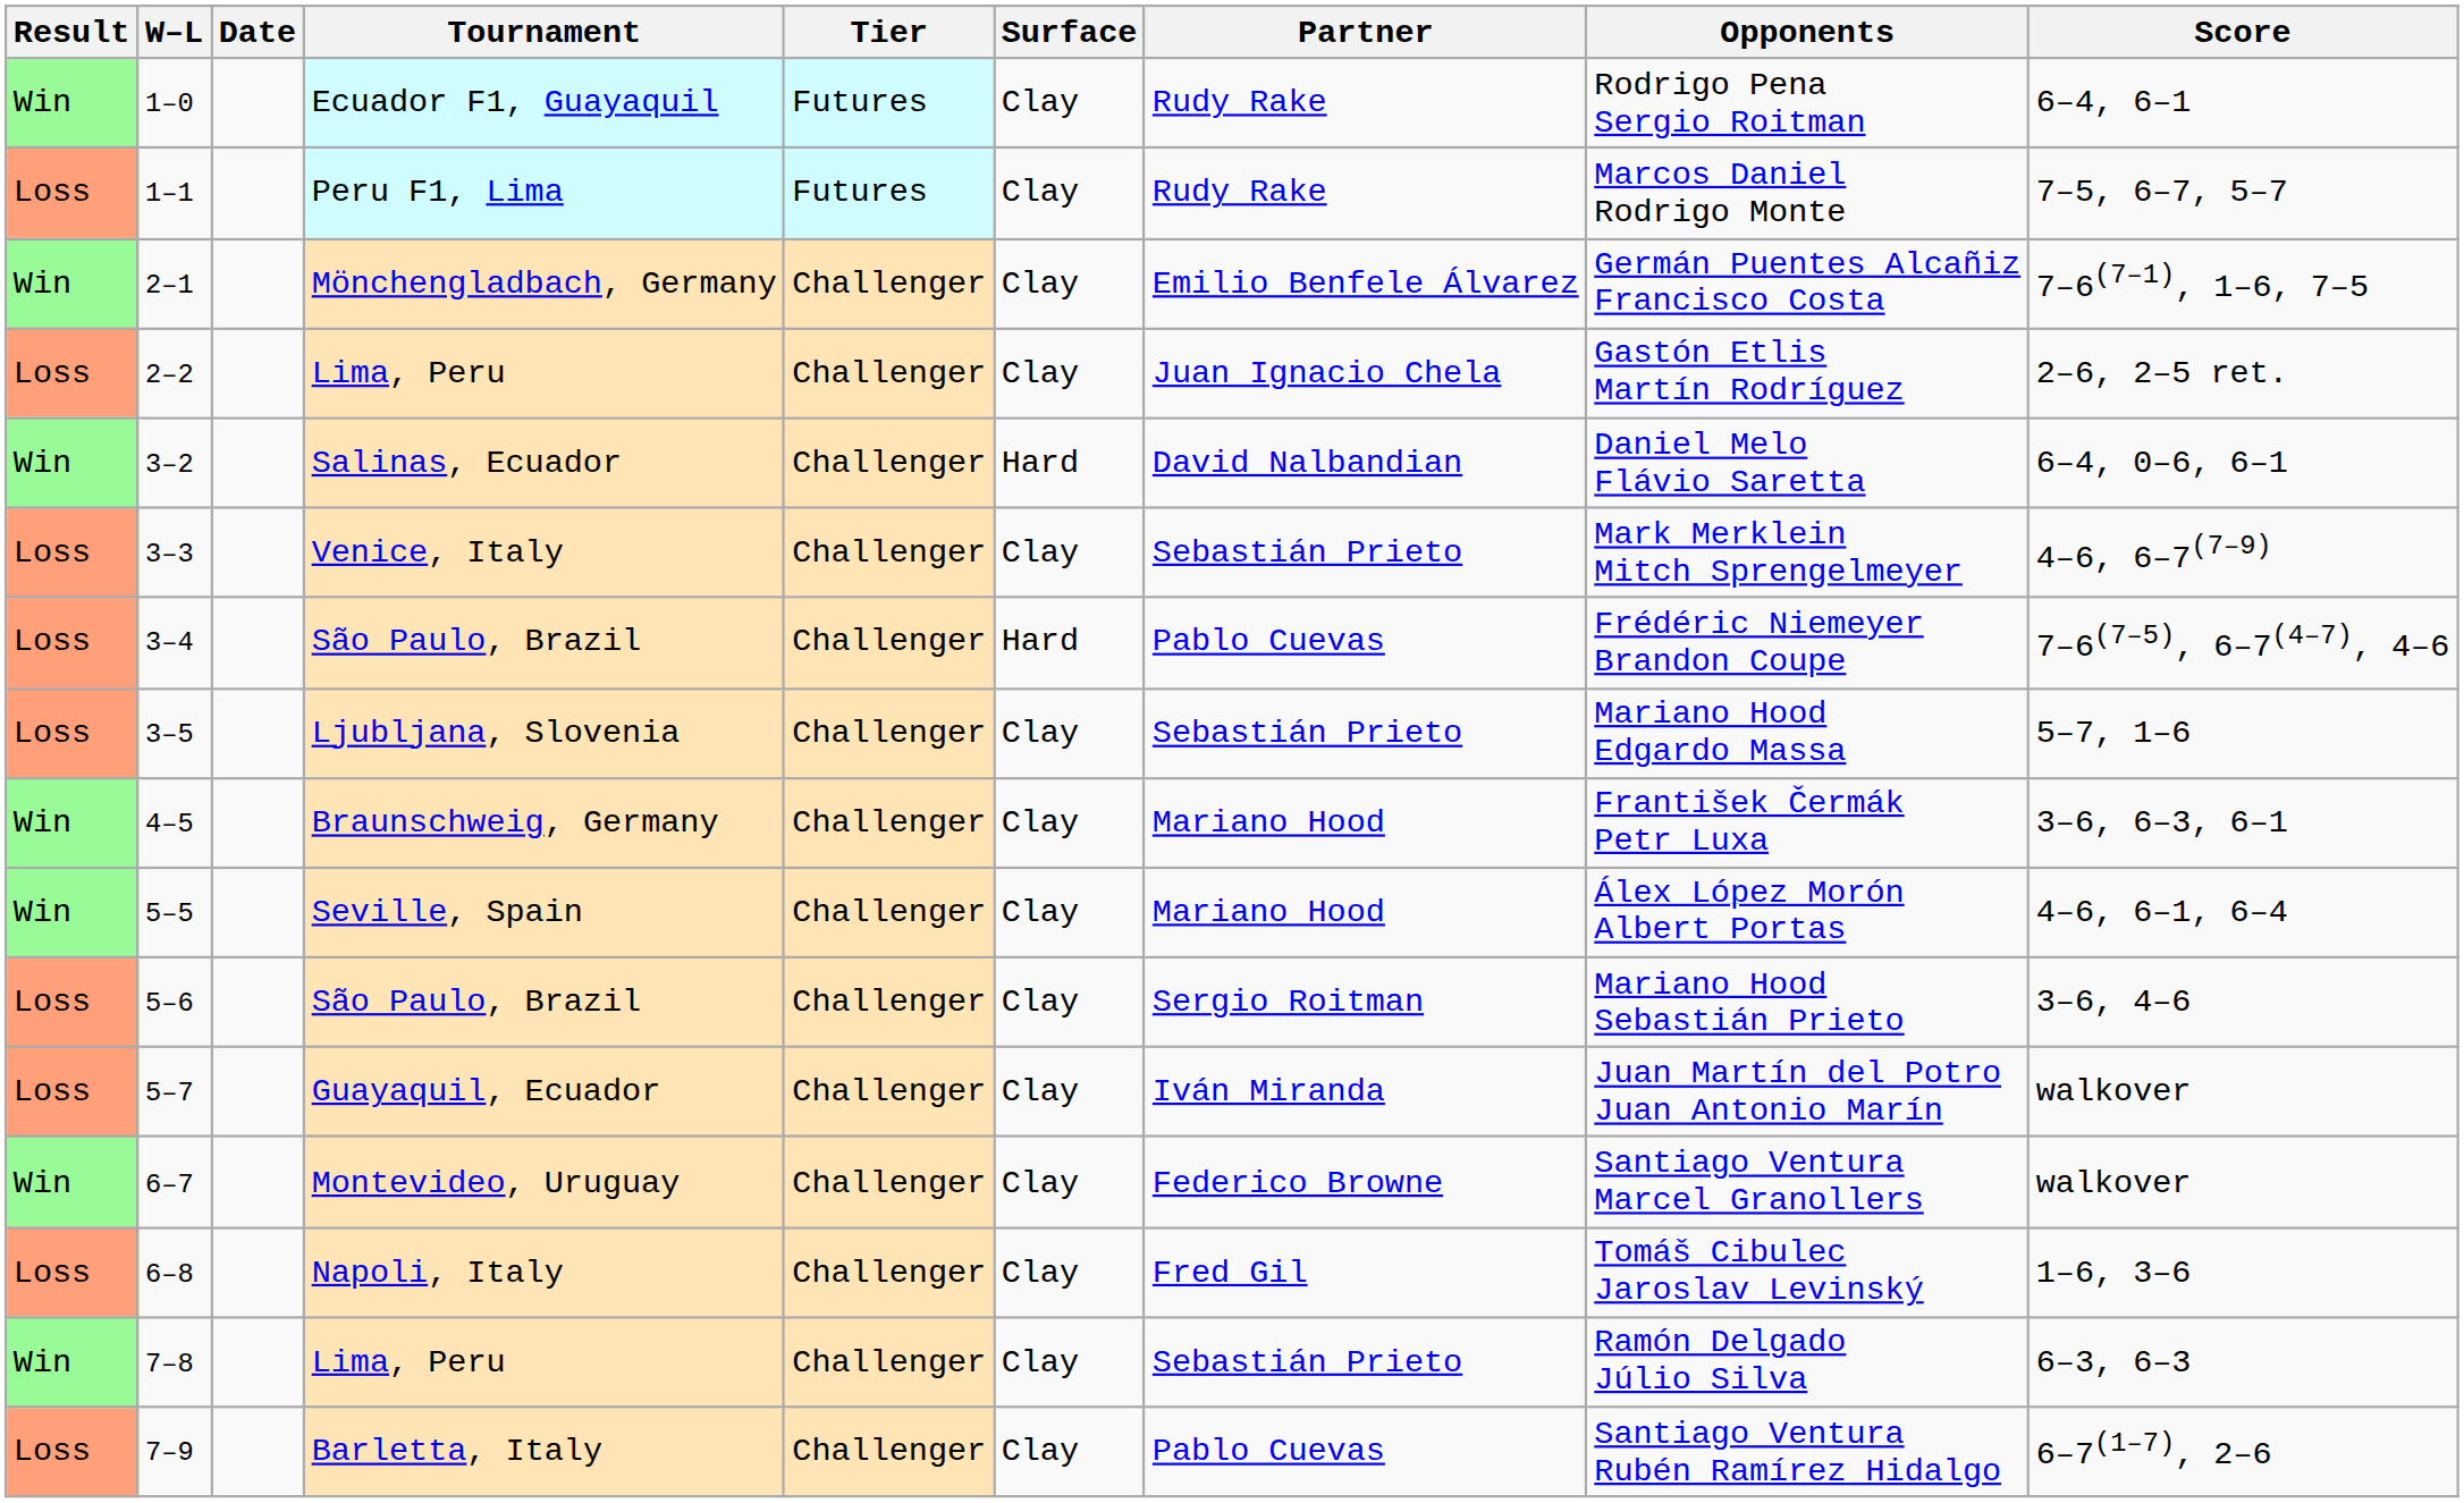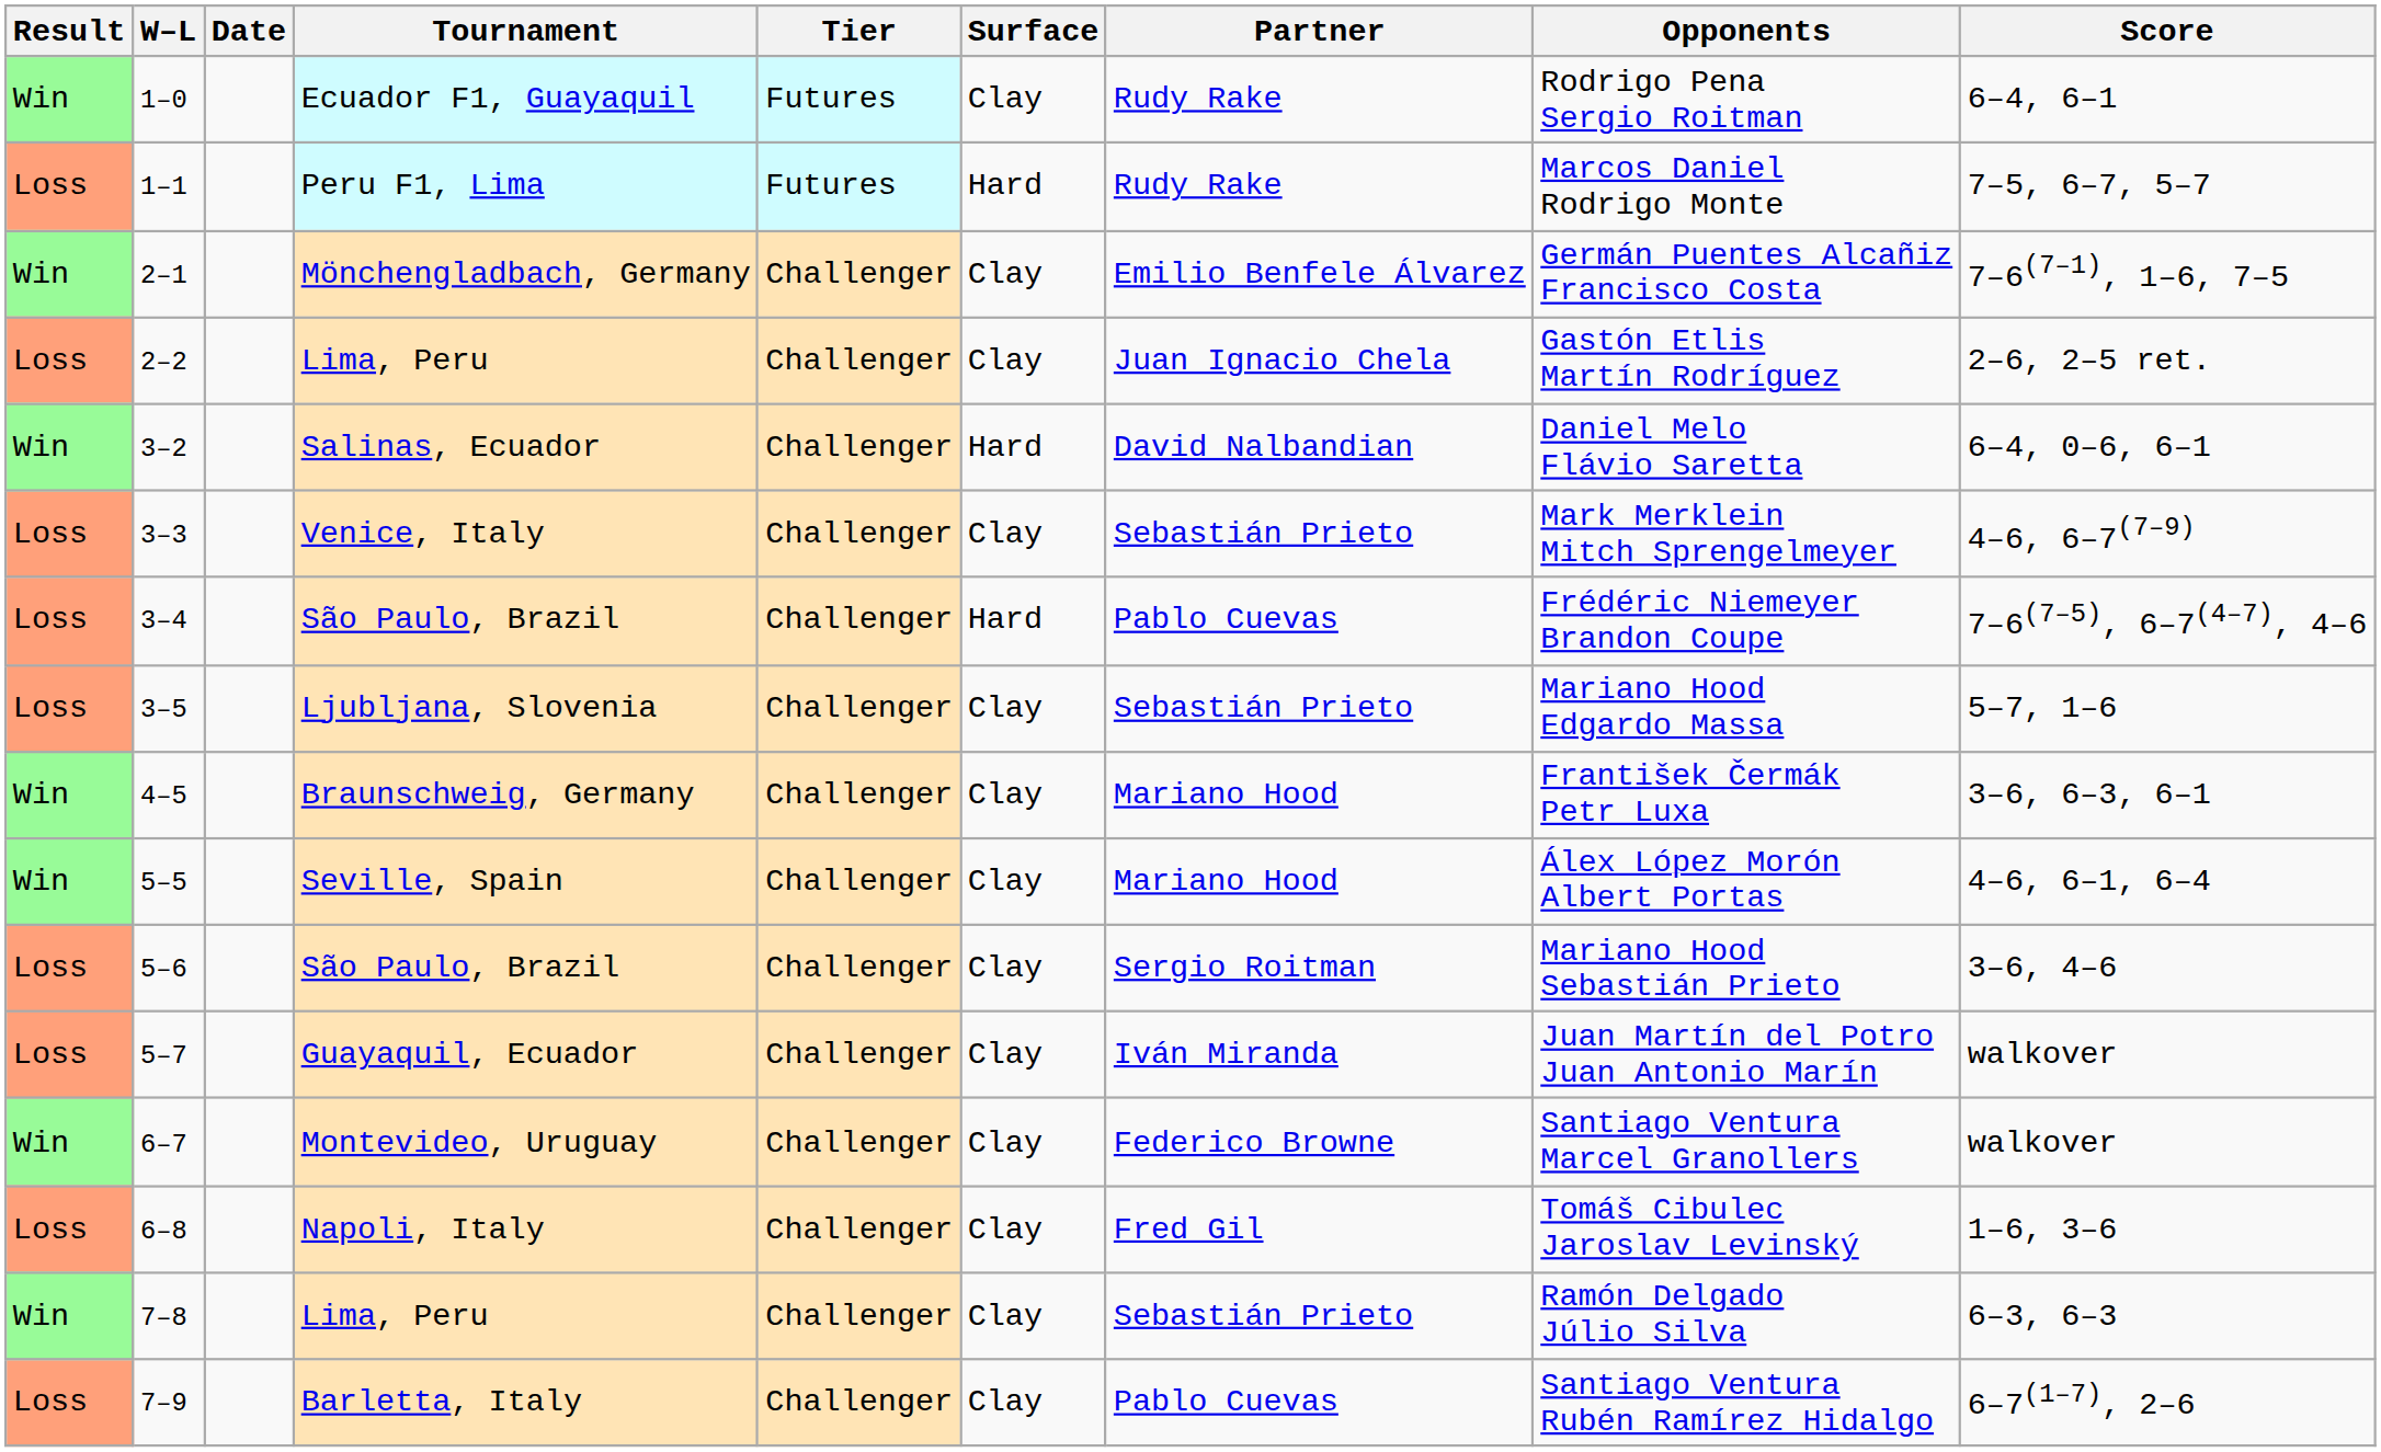 <table class="sortable wikitable">
 <tr>
 <th>Result</th>
 <th class="unsortable">W–L</th>
 <th>Date</th>
 <th>Tournament</th>
 <th>Tier</th>
 <th>Surface</th>
 <th>Partner</th>
 <th>Opponents</th>
 <th class="unsortable">Score</th>
 </tr>
 <tr>
 <td bgcolor=98fb98>Win</td>
 <td><small>1–0</small></td>
 <td></td>
 <td bgcolor=cffcff>Ecuador F1, <a href='#'>Guayaquil</a></td>
 <td bgcolor=cffcff>Futures</td>
 <td>Clay</td>
 <td> <a href='#'>Rudy Rake</a></td>
 <td> Rodrigo Pena <br>  <a href='#'>Sergio Roitman</a></td>
 <td>6–4, 6–1</td>
 </tr>
 <tr>
 <td bgcolor=ffa07a>Loss</td>
 <td><small>1–1</small></td>
 <td></td>
 <td bgcolor=cffcff>Peru F1, <a href='#'>Lima</a></td>
 <td bgcolor=cffcff>Futures</td>
-<td>Clay</td>
+<td>Hard</td>
 <td> <a href='#'>Rudy Rake</a></td>
 <td> <a href='#'>Marcos Daniel</a> <br>  Rodrigo Monte</td>
 <td>7–5, 6–7, 5–7</td>
 </tr>
 <tr>
 <td bgcolor=98fb98>Win</td>
 <td><small>2–1</small></td>
 <td></td>
 <td bgcolor=moccasin><a href='#'>Mönchengladbach</a>, Germany</td>
 <td bgcolor=moccasin>Challenger</td>
 <td>Clay</td>
 <td> <a href='#'>Emilio Benfele Álvarez</a></td>
 <td> <a href='#'>Germán Puentes Alcañiz</a> <br>  <a href='#'>Francisco Costa</a></td>
 <td>7–6<sup>(7–1)</sup>, 1–6, 7–5</td>
 </tr>
 <tr>
 <td bgcolor=ffa07a>Loss</td>
 <td><small>2–2</small></td>
 <td></td>
 <td bgcolor=moccasin><a href='#'>Lima</a>, Peru</td>
 <td bgcolor=moccasin>Challenger</td>
 <td>Clay</td>
 <td> <a href='#'>Juan Ignacio Chela</a></td>
 <td> <a href='#'>Gastón Etlis</a> <br>  <a href='#'>Martín Rodríguez</a></td>
 <td>2–6, 2–5 ret.</td>
 </tr>
 <tr>
 <td bgcolor=98fb98>Win</td>
 <td><small>3–2</small></td>
 <td></td>
 <td bgcolor=moccasin><a href='#'>Salinas</a>, Ecuador</td>
 <td bgcolor=moccasin>Challenger</td>
 <td>Hard</td>
 <td> <a href='#'>David Nalbandian</a></td>
 <td> <a href='#'>Daniel Melo</a> <br>  <a href='#'>Flávio Saretta</a></td>
 <td>6–4, 0–6, 6–1</td>
 </tr>
 <tr>
 <td bgcolor=ffa07a>Loss</td>
 <td><small>3–3</small></td>
 <td></td>
 <td bgcolor=moccasin><a href='#'>Venice</a>, Italy</td>
 <td bgcolor=moccasin>Challenger</td>
 <td>Clay</td>
 <td> <a href='#'>Sebastián Prieto</a></td>
 <td> <a href='#'>Mark Merklein</a> <br>  <a href='#'>Mitch Sprengelmeyer</a></td>
 <td>4–6, 6–7<sup>(7–9)</sup></td>
 </tr>
 <tr>
 <td bgcolor=ffa07a>Loss</td>
 <td><small>3–4</small></td>
 <td></td>
 <td bgcolor=moccasin><a href='#'>São Paulo</a>, Brazil</td>
 <td bgcolor=moccasin>Challenger</td>
 <td>Hard</td>
 <td> <a href='#'>Pablo Cuevas</a></td>
 <td> <a href='#'>Frédéric Niemeyer</a> <br>  <a href='#'>Brandon Coupe</a></td>
 <td>7–6<sup>(7–5)</sup>, 6–7<sup>(4–7)</sup>, 4–6</td>
 </tr>
 <tr>
 <td bgcolor=ffa07a>Loss</td>
 <td><small>3–5</small></td>
 <td></td>
 <td bgcolor=moccasin><a href='#'>Ljubljana</a>, Slovenia</td>
 <td bgcolor=moccasin>Challenger</td>
 <td>Clay</td>
 <td> <a href='#'>Sebastián Prieto</a></td>
 <td> <a href='#'>Mariano Hood</a> <br>  <a href='#'>Edgardo Massa</a></td>
 <td>5–7, 1–6</td>
 </tr>
 <tr>
 <td bgcolor=98fb98>Win</td>
 <td><small>4–5</small></td>
 <td></td>
 <td bgcolor=moccasin><a href='#'>Braunschweig</a>, Germany</td>
 <td bgcolor=moccasin>Challenger</td>
 <td>Clay</td>
 <td> <a href='#'>Mariano Hood</a></td>
 <td> <a href='#'>František Čermák</a> <br>  <a href='#'>Petr Luxa</a></td>
 <td>3–6, 6–3, 6–1</td>
 </tr>
 <tr>
 <td bgcolor=98fb98>Win</td>
 <td><small>5–5</small></td>
 <td></td>
 <td bgcolor=moccasin><a href='#'>Seville</a>, Spain</td>
 <td bgcolor=moccasin>Challenger</td>
 <td>Clay</td>
 <td> <a href='#'>Mariano Hood</a></td>
 <td> <a href='#'>Álex López Morón</a> <br>  <a href='#'>Albert Portas</a></td>
 <td>4–6, 6–1, 6–4</td>
 </tr>
 <tr>
 <td bgcolor=ffa07a>Loss</td>
 <td><small>5–6</small></td>
 <td></td>
 <td bgcolor=moccasin><a href='#'>São Paulo</a>, Brazil</td>
 <td bgcolor=moccasin>Challenger</td>
 <td>Clay</td>
 <td> <a href='#'>Sergio Roitman</a></td>
 <td> <a href='#'>Mariano Hood</a> <br>  <a href='#'>Sebastián Prieto</a></td>
 <td>3–6, 4–6</td>
 </tr>
 <tr>
 <td bgcolor=ffa07a>Loss</td>
 <td><small>5–7</small></td>
 <td></td>
 <td bgcolor=moccasin><a href='#'>Guayaquil</a>, Ecuador</td>
 <td bgcolor=moccasin>Challenger</td>
 <td>Clay</td>
 <td> <a href='#'>Iván Miranda</a></td>
 <td> <a href='#'>Juan Martín del Potro</a> <br>  <a href='#'>Juan Antonio Marín</a></td>
 <td>walkover</td>
 </tr>
 <tr>
 <td bgcolor=98fb98>Win</td>
 <td><small>6–7</small></td>
 <td></td>
 <td bgcolor=moccasin><a href='#'>Montevideo</a>, Uruguay</td>
 <td bgcolor=moccasin>Challenger</td>
 <td>Clay</td>
 <td> <a href='#'>Federico Browne</a></td>
 <td> <a href='#'>Santiago Ventura</a> <br>  <a href='#'>Marcel Granollers</a></td>
 <td>walkover</td>
 </tr>
 <tr>
 <td bgcolor=ffa07a>Loss</td>
 <td><small>6–8</small></td>
 <td></td>
 <td bgcolor=moccasin><a href='#'>Napoli</a>, Italy</td>
 <td bgcolor=moccasin>Challenger</td>
 <td>Clay</td>
 <td> <a href='#'>Fred Gil</a></td>
 <td> <a href='#'>Tomáš Cibulec</a> <br>  <a href='#'>Jaroslav Levinský</a></td>
 <td>1–6, 3–6</td>
 </tr>
 <tr>
 <td bgcolor=98fb98>Win</td>
 <td><small>7–8</small></td>
 <td></td>
 <td bgcolor=moccasin><a href='#'>Lima</a>, Peru</td>
 <td bgcolor=moccasin>Challenger</td>
 <td>Clay</td>
 <td> <a href='#'>Sebastián Prieto</a></td>
 <td> <a href='#'>Ramón Delgado</a> <br>  <a href='#'>Júlio Silva</a></td>
 <td>6–3, 6–3</td>
 </tr>
 <tr>
 <td bgcolor=ffa07a>Loss</td>
 <td><small>7–9</small></td>
 <td></td>
 <td bgcolor=moccasin><a href='#'>Barletta</a>, Italy</td>
 <td bgcolor=moccasin>Challenger</td>
 <td>Clay</td>
 <td> <a href='#'>Pablo Cuevas</a></td>
 <td> <a href='#'>Santiago Ventura</a> <br>  <a href='#'>Rubén Ramírez Hidalgo</a></td>
 <td>6–7<sup>(1–7)</sup>, 2–6</td>
 </tr>
 </table>
